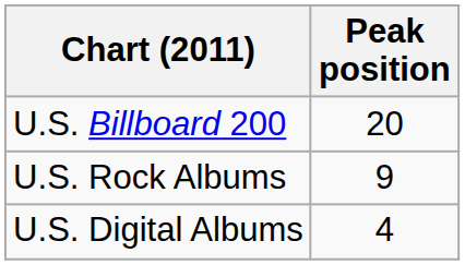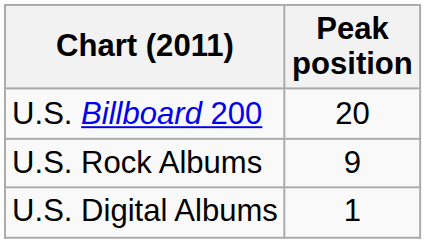 <table class="wikitable">
 <tr>
 <th>Chart (2011)</th>
 <th>Peak<br>position</th>
 </tr>
 <tr>
 <td>U.S. <a href='#'><em>Billboard</em> 200</a></td>
 <td align="center">20</td>
 </tr>
 <tr>
 <td>U.S. Rock Albums</td>
 <td align="center">9</td>
 </tr>
 <tr>
 <td>U.S. Digital Albums</td>
-<td align="center">4</td>
+<td align="center">1</td>
 </tr>
 </table>
